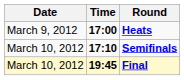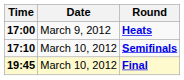 <table class="wikitable">
 <tr>
+<th>Time</th>
 <th>Date</th>
-<th>Time</th>
 <th>Round</th>
 </tr>
 <tr>
+<td><strong>17:00</strong></td>
 <td>March 9, 2012</td>
-<td><strong>17:00</strong></td>
 <td><strong><a href='#'>Heats</a></strong></td>
 </tr>
 <tr>
+<td><strong>17:10</strong></td>
 <td>March 10, 2012</td>
-<td><strong>17:10</strong></td>
 <td><strong><a href='#'>Semifinals</a></strong></td>
 </tr>
 <tr style=background:lemonchiffon>
+<td><strong>19:45</strong></td>
 <td>March 10, 2012</td>
-<td><strong>19:45</strong></td>
 <td><strong><a href='#'>Final</a></strong></td>
 </tr>
 </table>
